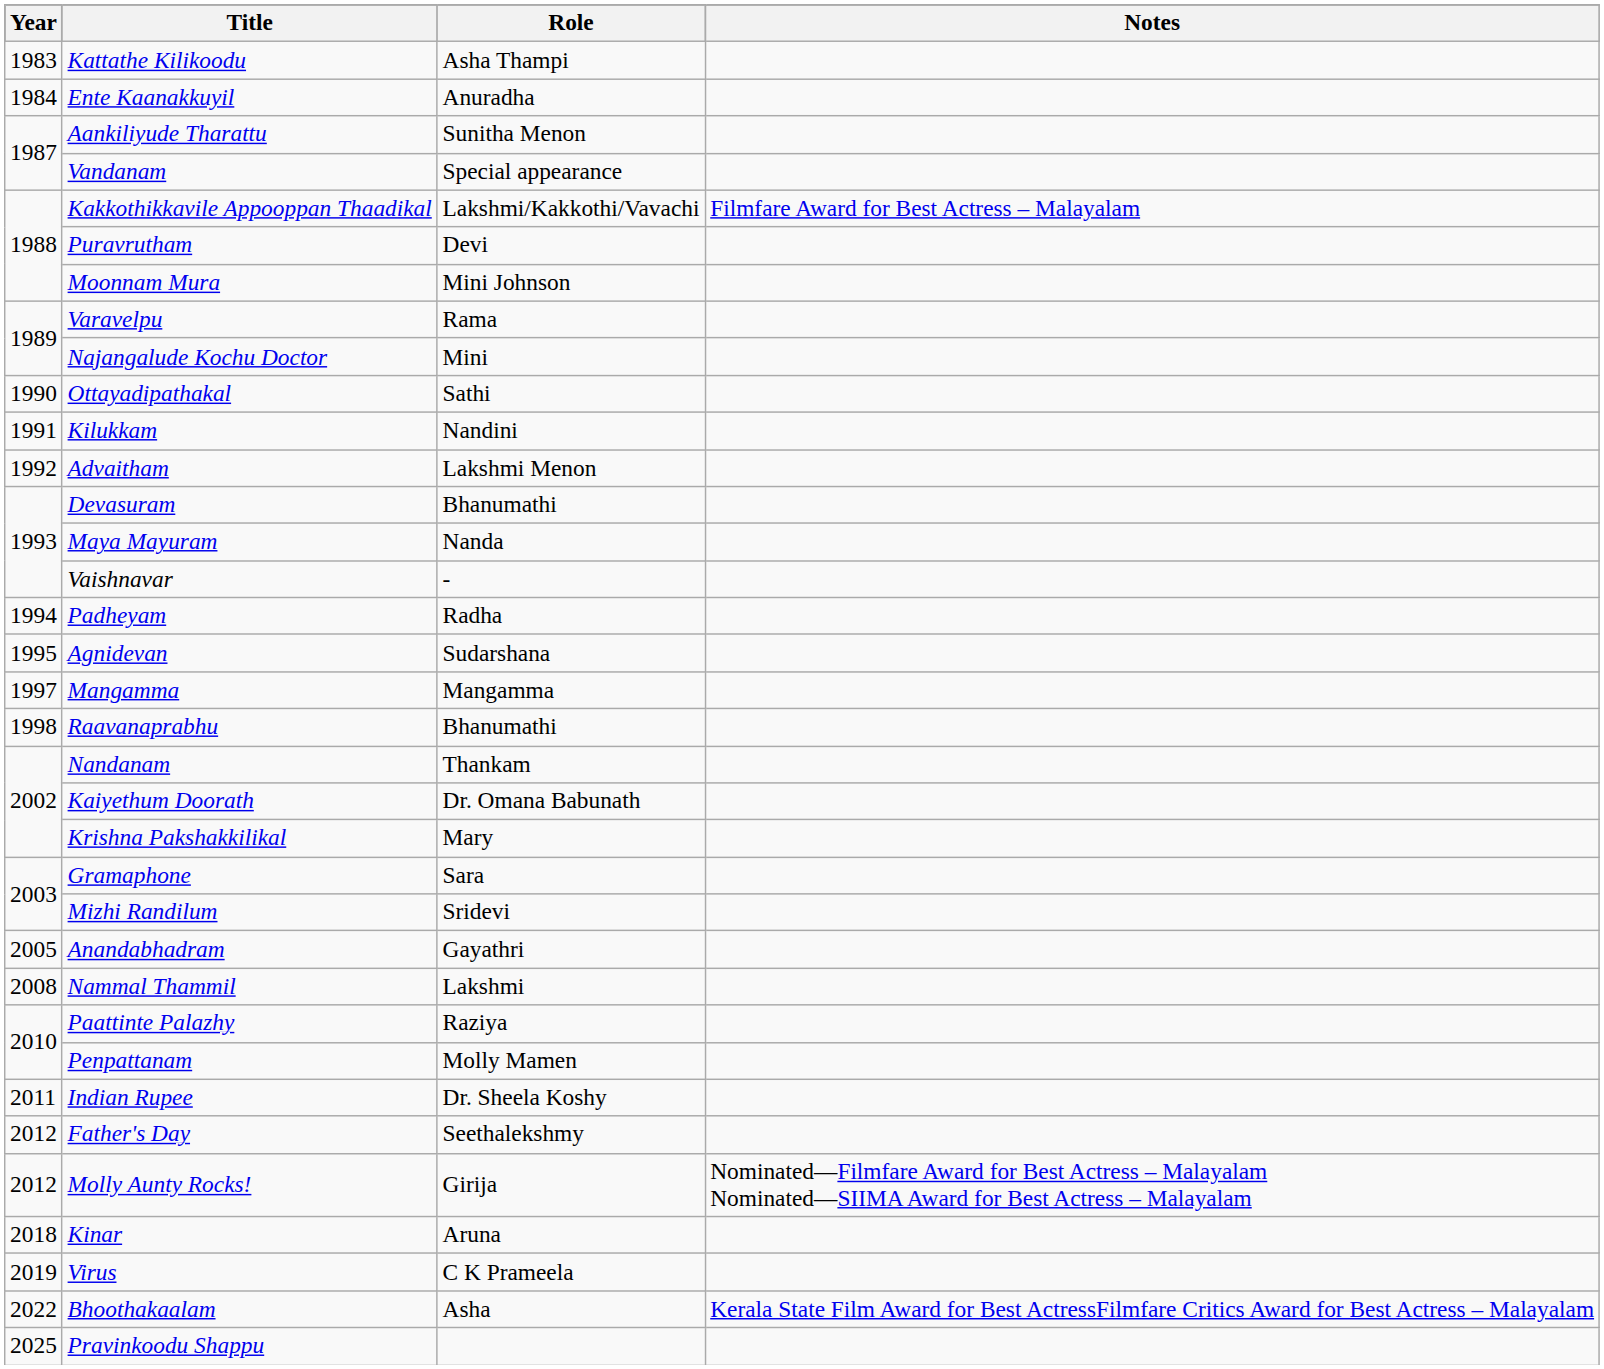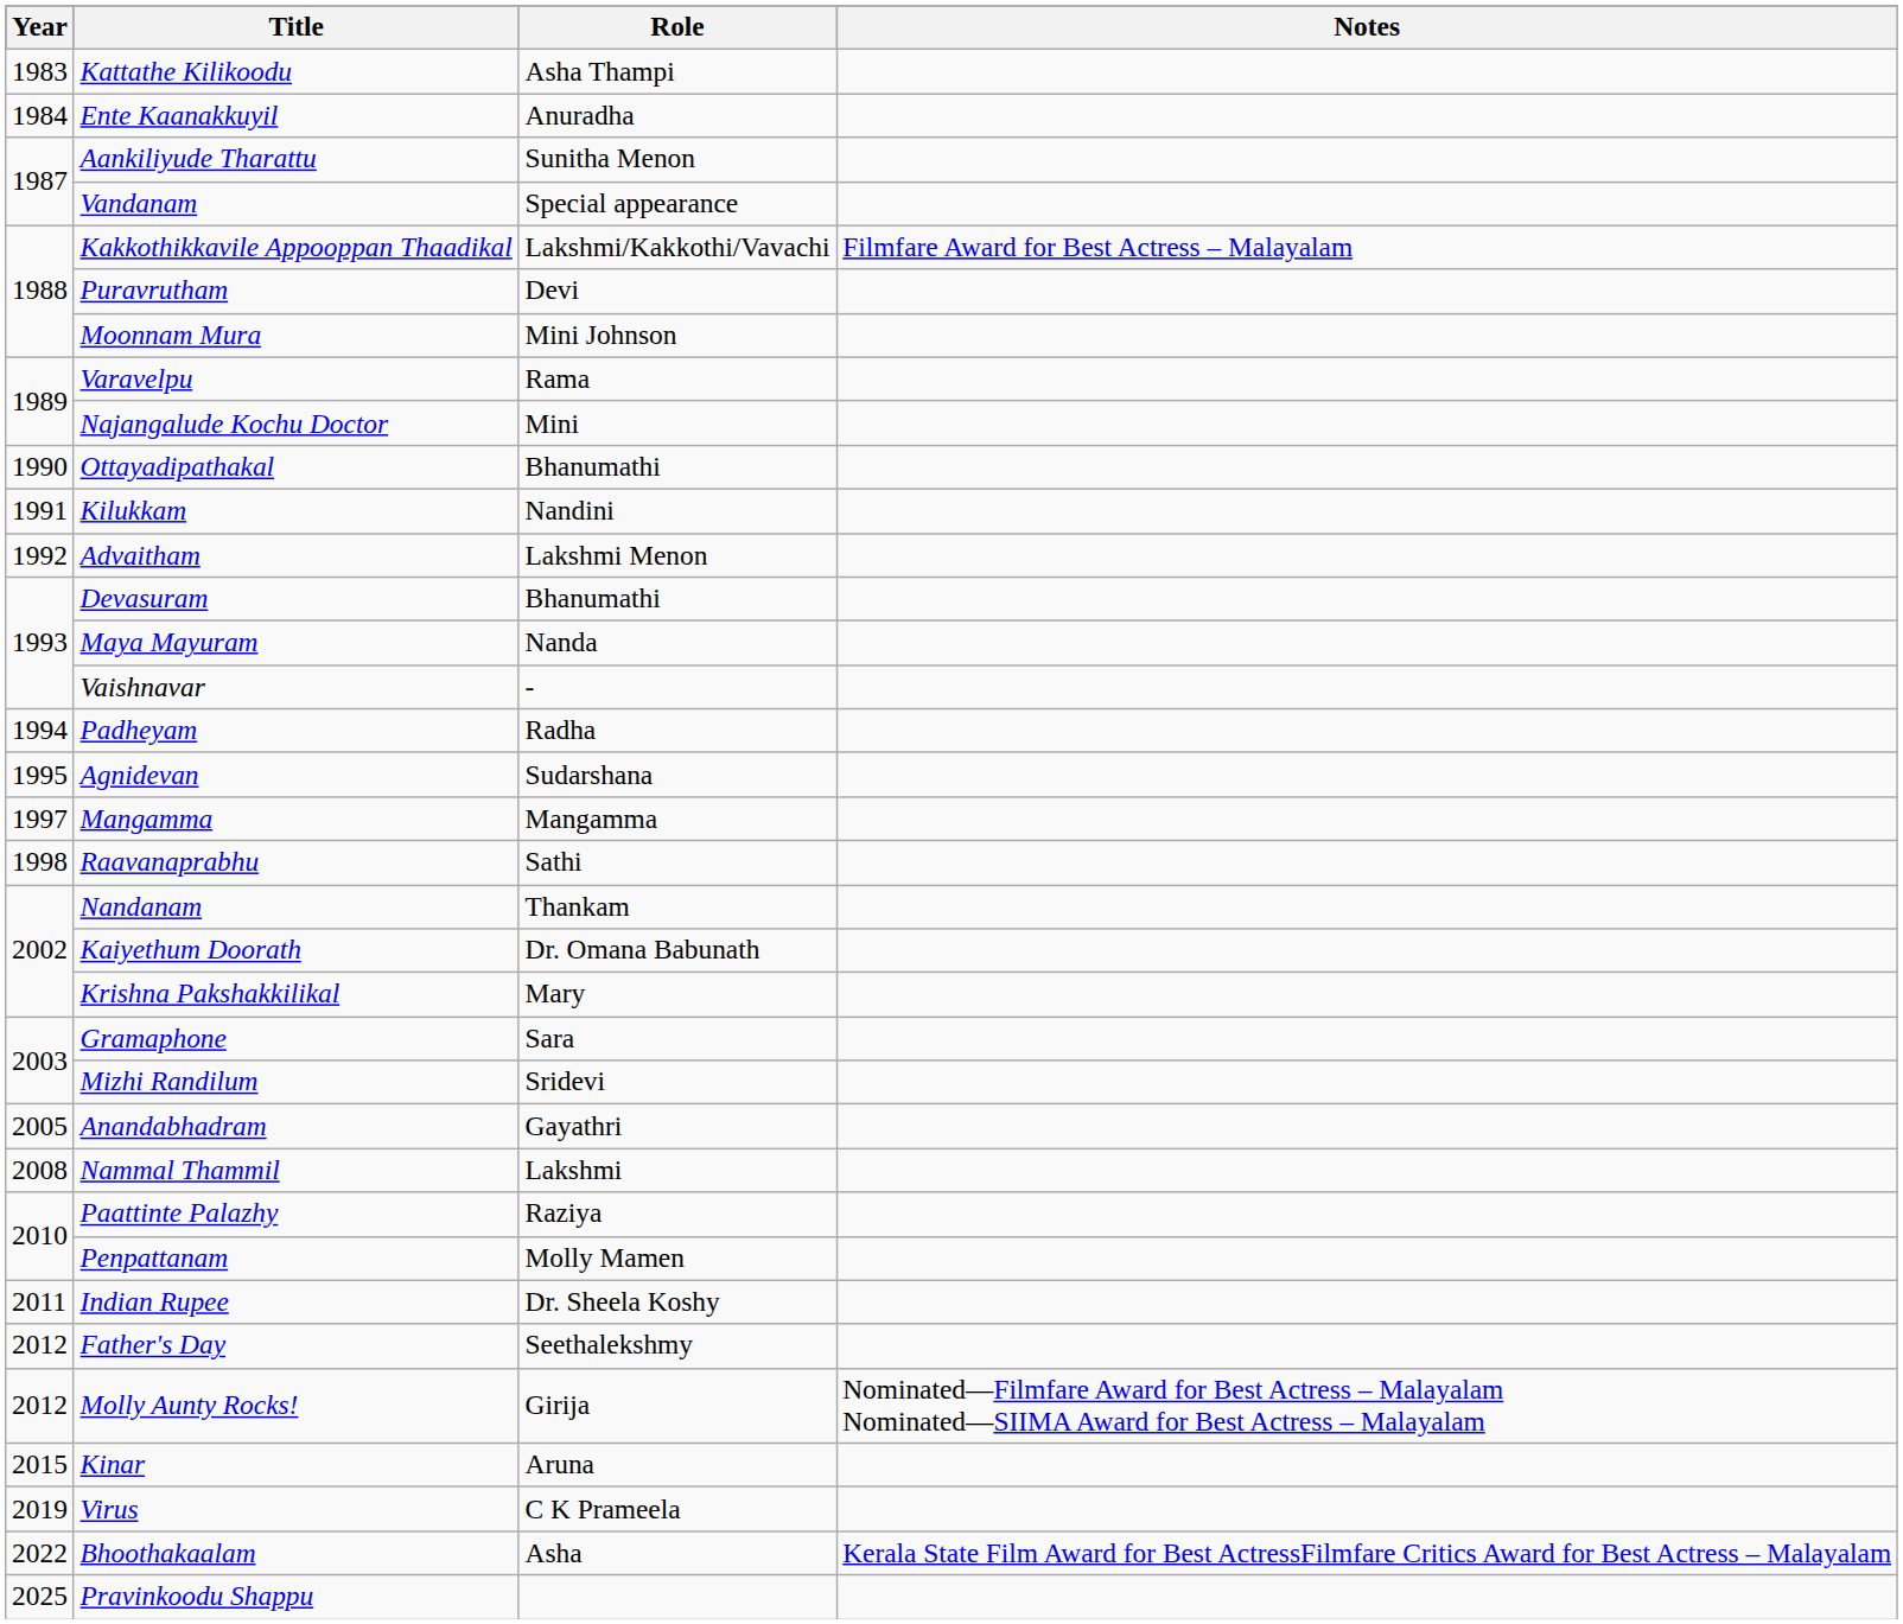 <table class="wikitable sortable">
 <tr style="background:#000;">
 <th>Year</th>
 <th>Title</th>
 <th>Role</th>
 <th>Notes</th>
 </tr>
 <tr>
 <td>1983</td>
 <td><em><a href='#'>Kattathe Kilikoodu</a></em></td>
 <td>Asha Thampi</td>
 <td></td>
 </tr>
 <tr>
 <td>1984</td>
 <td><em><a href='#'>Ente Kaanakkuyil</a></em></td>
 <td>Anuradha</td>
 <td></td>
 </tr>
 <tr>
 <td rowspan="2">1987</td>
 <td><em><a href='#'>Aankiliyude Tharattu</a></em></td>
 <td>Sunitha Menon</td>
 <td></td>
 </tr>
 <tr>
 <td><em><a href='#'>Vandanam</a></em></td>
 <td>Special appearance</td>
 <td></td>
 </tr>
 <tr>
 <td rowspan="3">1988</td>
 <td><em><a href='#'>Kakkothikkavile Appooppan Thaadikal</a></em></td>
 <td>Lakshmi/Kakkothi/Vavachi</td>
 <td><a href='#'>Filmfare Award for Best Actress – Malayalam</a></td>
 </tr>
 <tr>
 <td><em><a href='#'>Puravrutham</a></em></td>
 <td>Devi</td>
 <td></td>
 </tr>
 <tr>
 <td><em><a href='#'>Moonnam Mura</a></em></td>
 <td>Mini Johnson</td>
 <td></td>
 </tr>
 <tr>
 <td rowspan="2">1989</td>
 <td><em><a href='#'>Varavelpu</a></em></td>
 <td>Rama</td>
 <td></td>
 </tr>
 <tr>
 <td><em><a href='#'>Najangalude Kochu Doctor</a></em></td>
 <td>Mini</td>
 <td></td>
 </tr>
 <tr>
 <td>1990</td>
 <td><em><a href='#'>Ottayadipathakal</a></em></td>
-<td>Sathi</td>
+<td>Bhanumathi</td>
 <td></td>
 </tr>
 <tr>
 <td>1991</td>
 <td><em><a href='#'>Kilukkam</a></em></td>
 <td>Nandini</td>
 <td></td>
 </tr>
 <tr>
 <td>1992</td>
 <td><em><a href='#'>Advaitham</a></em></td>
 <td>Lakshmi Menon</td>
 <td></td>
 </tr>
 <tr>
 <td rowspan="3">1993</td>
 <td><em><a href='#'>Devasuram</a></em></td>
 <td>Bhanumathi</td>
 <td></td>
 </tr>
 <tr>
 <td><em><a href='#'>Maya Mayuram</a></em></td>
 <td>Nanda</td>
 <td></td>
 </tr>
 <tr>
 <td><em>Vaishnavar</em></td>
 <td>-</td>
 <td></td>
 </tr>
 <tr>
 <td>1994</td>
 <td><em><a href='#'>Padheyam</a></em></td>
 <td>Radha</td>
 <td></td>
 </tr>
 <tr>
 <td>1995</td>
 <td><em><a href='#'>Agnidevan</a></em></td>
 <td>Sudarshana</td>
 <td></td>
 </tr>
 <tr>
 <td>1997</td>
 <td><em><a href='#'>Mangamma</a></em></td>
 <td>Mangamma</td>
 <td></td>
 </tr>
 <tr>
 <td>1998</td>
 <td><em><a href='#'>Raavanaprabhu</a></em></td>
-<td>Bhanumathi</td>
+<td>Sathi</td>
 <td></td>
 </tr>
 <tr>
 <td rowspan="3">2002</td>
 <td><em><a href='#'>Nandanam</a></em></td>
 <td>Thankam</td>
 <td></td>
 </tr>
 <tr>
 <td><em><a href='#'>Kaiyethum Doorath</a></em></td>
 <td>Dr. Omana Babunath</td>
 <td></td>
 </tr>
 <tr>
 <td><em><a href='#'>Krishna Pakshakkilikal</a></em></td>
 <td>Mary</td>
 <td></td>
 </tr>
 <tr>
 <td rowspan="2">2003</td>
 <td><em><a href='#'>Gramaphone</a></em></td>
 <td>Sara</td>
 <td></td>
 </tr>
 <tr>
 <td><em><a href='#'>Mizhi Randilum</a></em></td>
 <td>Sridevi</td>
 <td></td>
 </tr>
 <tr>
 <td>2005</td>
 <td><em><a href='#'>Anandabhadram</a></em></td>
 <td>Gayathri</td>
 <td></td>
 </tr>
 <tr>
 <td>2008</td>
 <td><em><a href='#'>Nammal Thammil</a></em></td>
 <td>Lakshmi</td>
 <td></td>
 </tr>
 <tr>
 <td rowspan="2">2010</td>
 <td><em><a href='#'>Paattinte Palazhy</a></em></td>
 <td>Raziya</td>
 <td></td>
 </tr>
 <tr>
 <td><em><a href='#'>Penpattanam</a></em></td>
 <td>Molly Mamen</td>
 <td></td>
 </tr>
 <tr>
 <td>2011</td>
 <td><em><a href='#'>Indian Rupee</a></em></td>
 <td>Dr. Sheela Koshy</td>
 <td></td>
 </tr>
 <tr>
 <td>2012</td>
 <td><em><a href='#'>Father's Day</a></em></td>
 <td>Seethalekshmy</td>
 <td></td>
 </tr>
 <tr>
 <td>2012</td>
 <td><em><a href='#'>Molly Aunty Rocks!</a></em></td>
 <td>Girija</td>
 <td>Nominated—<a href='#'>Filmfare Award for Best Actress – Malayalam</a><br>Nominated—<a href='#'>SIIMA Award for Best Actress – Malayalam</a></td>
 </tr>
 <tr>
-<td>2018</td>
+<td>2015</td>
 <td><em><a href='#'>Kinar</a></em></td>
 <td>Aruna</td>
 <td></td>
 </tr>
 <tr>
 <td>2019</td>
 <td><em><a href='#'>Virus</a></em></td>
 <td>C K Prameela</td>
 <td></td>
 </tr>
 <tr>
 <td>2022</td>
 <td><em><a href='#'>Bhoothakaalam</a></em></td>
 <td>Asha</td>
 <td><a href='#'>Kerala State Film Award for Best Actress</a><a href='#'>Filmfare Critics Award for Best Actress – Malayalam</a></td>
 </tr>
 <tr>
 <td>2025</td>
 <td><em><a href='#'>Pravinkoodu Shappu</a></em></td>
 <td></td>
 <td></td>
 </tr>
 </table>
